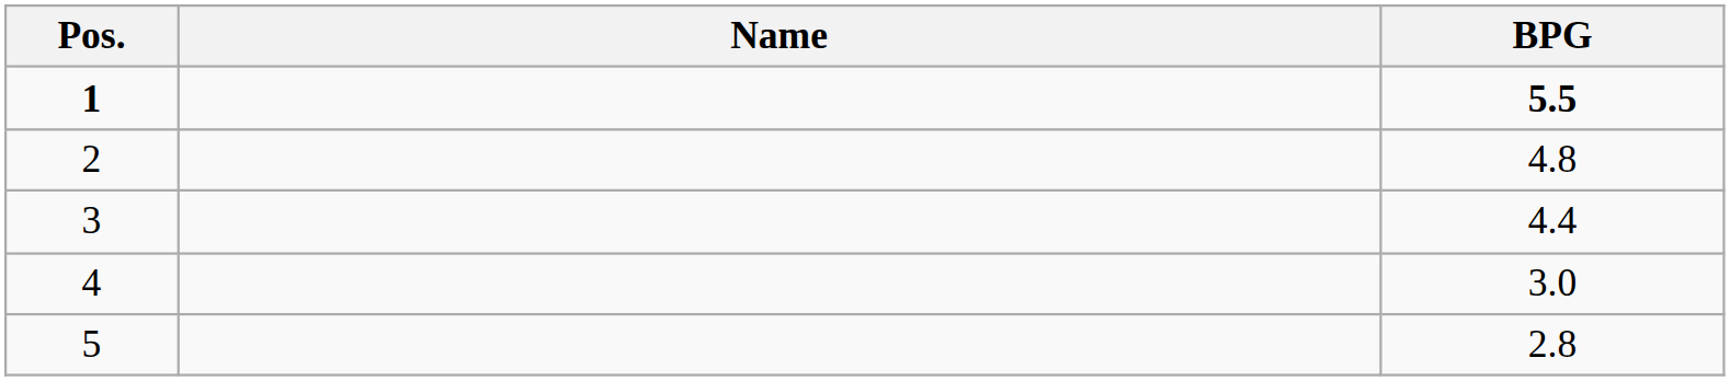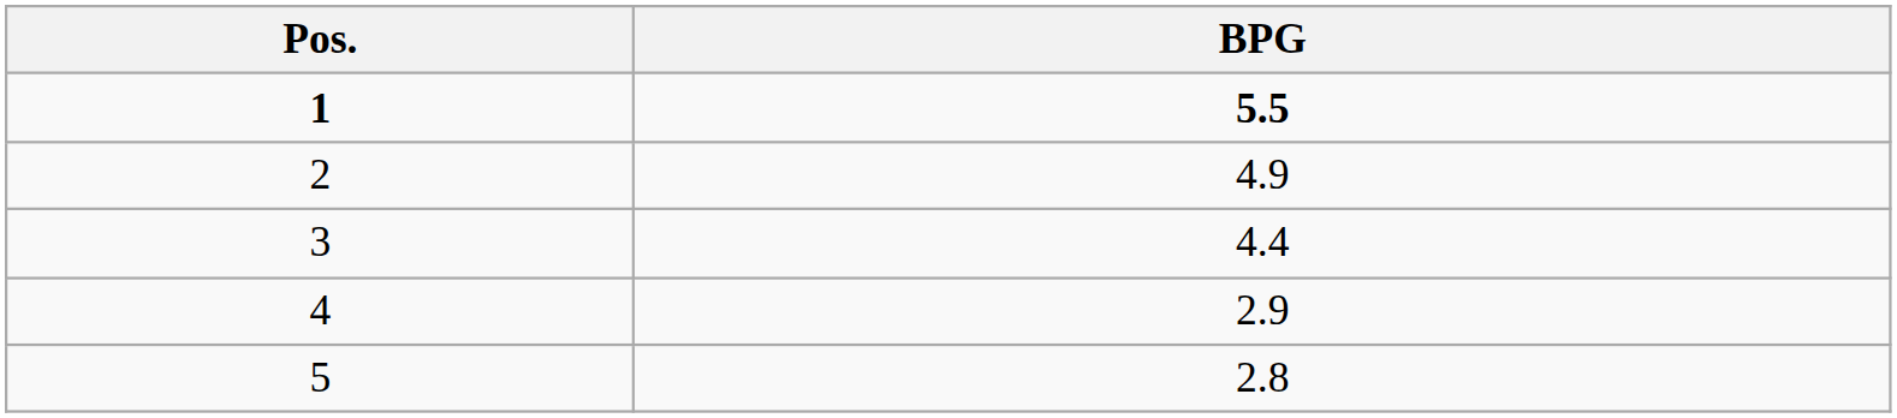 <table class=wikitable width="80%">
 <tr>
 <th width="10%">Pos.</th>
-<th width="70%">Name</th>
 <th width="20%">BPG</th>
 </tr>
 <tr>
 <td align=center><strong>1</strong></td>
-<td><strong></strong></td>
 <td align=center><strong>5.5</strong></td>
 </tr>
 <tr>
 <td align=center>2</td>
-<td></td>
-<td align=center>4.8</td>
+<td align=center>4.9</td>
 </tr>
 <tr>
 <td align=center>3</td>
-<td></td>
 <td align=center>4.4</td>
 </tr>
 <tr>
 <td align=center>4</td>
-<td></td>
-<td align=center>3.0</td>
+<td align=center>2.9</td>
 </tr>
 <tr>
 <td align=center>5</td>
-<td></td>
 <td align=center>2.8</td>
 </tr>
 </table>
